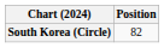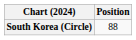 <table class="wikitable plainrowheaders" style="text-align:center">
 <tr>
 <th scope="col">Chart (2024)</th>
 <th scope="col">Position</th>
 </tr>
 <tr>
 <th scope="row">South Korea (Circle)</th>
-<td>82</td>
+<td>88</td>
 </tr>
 </table>
